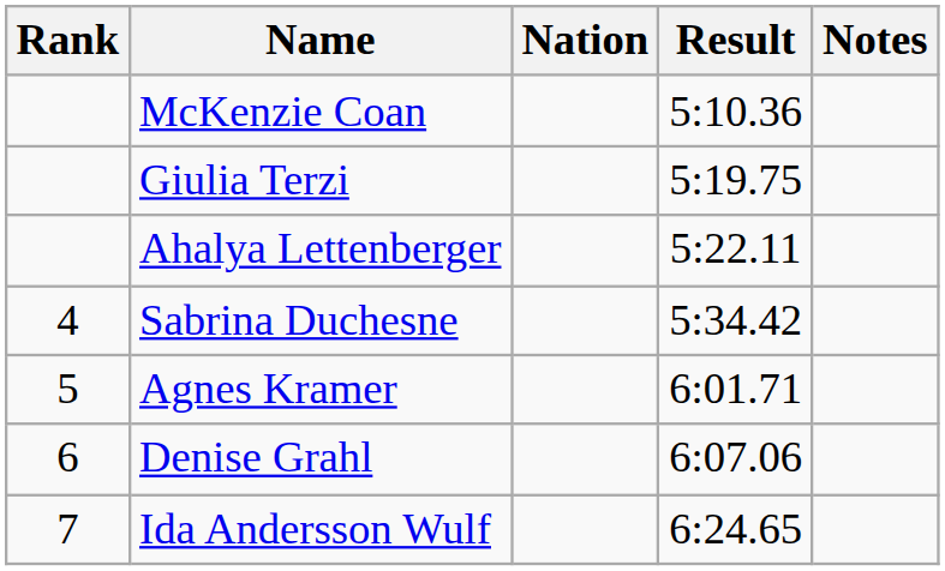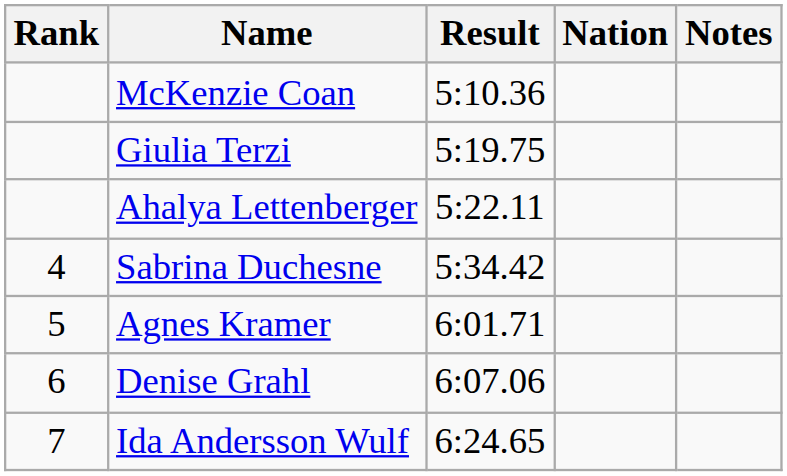 <table class="wikitable sortable" style="text-align:center">
 <tr>
 <th>Rank</th>
 <th>Name</th>
+<th>Result</th>
 <th>Nation</th>
-<th>Result</th>
 <th>Notes</th>
 </tr>
 <tr>
 <td></td>
 <td align=left><a href='#'>McKenzie Coan</a></td>
+<td>5:10.36</td>
 <td align=left></td>
-<td>5:10.36</td>
 <td></td>
 </tr>
 <tr>
 <td></td>
 <td align=left><a href='#'>Giulia Terzi</a></td>
+<td>5:19.75</td>
 <td align=left></td>
-<td>5:19.75</td>
 <td></td>
 </tr>
 <tr>
 <td></td>
 <td align=left><a href='#'>Ahalya Lettenberger</a></td>
+<td>5:22.11</td>
 <td align=left></td>
-<td>5:22.11</td>
 <td></td>
 </tr>
 <tr>
 <td>4</td>
 <td align=left><a href='#'>Sabrina Duchesne</a></td>
+<td>5:34.42</td>
 <td align=left></td>
-<td>5:34.42</td>
 <td></td>
 </tr>
 <tr>
 <td>5</td>
 <td align=left><a href='#'>Agnes Kramer</a></td>
+<td>6:01.71</td>
 <td align=left></td>
-<td>6:01.71</td>
 <td></td>
 </tr>
 <tr>
 <td>6</td>
 <td align=left><a href='#'>Denise Grahl</a></td>
+<td>6:07.06</td>
 <td align=left></td>
-<td>6:07.06</td>
 <td></td>
 </tr>
 <tr>
 <td>7</td>
 <td align=left><a href='#'>Ida Andersson Wulf</a></td>
+<td>6:24.65</td>
 <td align=left></td>
-<td>6:24.65</td>
 <td></td>
 </tr>
 </table>
